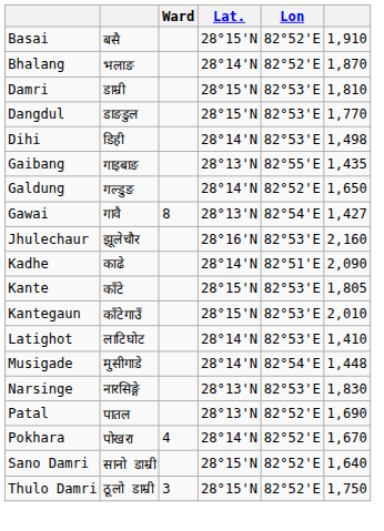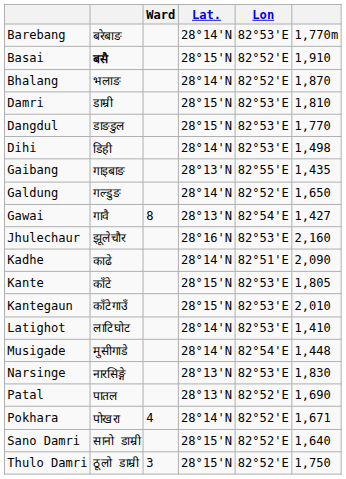 <table class="wikitable">
 <tr>
 <th></th>
 <th></th>
 <th>Ward</th>
 <th><a href='#'>Lat.</a></th>
 <th><a href='#'>Lon</a></th>
 <th></th>
 </tr>
 <tr>
+<td>Barebang</td>
+<td>बरेबाङ</td>
+<td></td>
+<td>28°14'N</td>
+<td>82°53'E</td>
+<td>1,770m</td>
+</tr>
+<tr>
 <td>Basai</td>
-<td>बसै</td>
+<td><strong>बसै</strong></td>
 <td></td>
 <td>28°15'N</td>
 <td>82°52'E</td>
 <td>1,910</td>
 </tr>
 <tr>
 <td>Bhalang</td>
 <td>भलाङ</td>
 <td></td>
 <td>28°14'N</td>
 <td>82°52'E</td>
 <td>1,870</td>
 </tr>
 <tr>
 <td>Damri</td>
 <td>डाम्री</td>
 <td></td>
 <td>28°15'N</td>
 <td>82°53'E</td>
 <td>1,810</td>
 </tr>
 <tr>
 <td>Dangdul</td>
 <td>डाङडुल</td>
 <td></td>
 <td>28°15'N</td>
 <td>82°53'E</td>
 <td>1,770</td>
 </tr>
 <tr>
 <td>Dihi</td>
 <td>डिही</td>
 <td></td>
 <td>28°14'N</td>
 <td>82°53'E</td>
 <td>1,498</td>
 </tr>
 <tr>
 <td>Gaibang</td>
 <td>गाइबाङ</td>
 <td></td>
 <td>28°13'N</td>
 <td>82°55'E</td>
 <td>1,435</td>
 </tr>
 <tr>
 <td>Galdung</td>
 <td>गल्डुङ</td>
 <td></td>
 <td>28°14'N</td>
 <td>82°52'E</td>
 <td>1,650</td>
 </tr>
 <tr>
 <td>Gawai</td>
 <td>गावै</td>
 <td>8</td>
 <td>28°13'N</td>
 <td>82°54'E</td>
 <td>1,427</td>
 </tr>
 <tr>
 <td>Jhulechaur</td>
 <td>झूलेचौर</td>
 <td></td>
 <td>28°16'N</td>
 <td>82°53'E</td>
 <td>2,160</td>
 </tr>
 <tr>
 <td>Kadhe</td>
 <td>काढे</td>
 <td></td>
 <td>28°14'N</td>
 <td>82°51'E</td>
 <td>2,090</td>
 </tr>
 <tr>
 <td>Kante</td>
 <td>काँटे</td>
 <td></td>
 <td>28°15'N</td>
 <td>82°53'E</td>
 <td>1,805</td>
 </tr>
 <tr>
 <td>Kantegaun</td>
 <td>काँटेगाउँ</td>
 <td></td>
 <td>28°15'N</td>
 <td>82°53'E</td>
 <td>2,010</td>
 </tr>
 <tr>
 <td>Latighot</td>
 <td>लाटिघोट</td>
 <td></td>
 <td>28°14'N</td>
 <td>82°53'E</td>
 <td>1,410</td>
 </tr>
 <tr>
 <td>Musigade</td>
 <td>मुसीगाडे</td>
 <td></td>
 <td>28°14'N</td>
 <td>82°54'E</td>
 <td>1,448</td>
 </tr>
 <tr>
 <td>Narsinge</td>
 <td>नारसिङ्गे</td>
 <td></td>
 <td>28°13'N</td>
 <td>82°53'E</td>
 <td>1,830</td>
 </tr>
 <tr>
 <td>Patal</td>
 <td>पातल</td>
 <td></td>
 <td>28°13'N</td>
 <td>82°52'E</td>
 <td>1,690</td>
 </tr>
 <tr>
 <td>Pokhara</td>
 <td>पोखरा</td>
 <td>4</td>
 <td>28°14'N</td>
 <td>82°52'E</td>
-<td>1,670</td>
+<td>1,671</td>
 </tr>
 <tr>
 <td>Sano Damri</td>
 <td>सानो डाम्री</td>
 <td></td>
 <td>28°15'N</td>
 <td>82°52'E</td>
 <td>1,640</td>
 </tr>
 <tr>
 <td>Thulo Damri</td>
 <td>ठूलो डाम्री</td>
 <td>3</td>
 <td>28°15'N</td>
 <td>82°52'E</td>
 <td>1,750</td>
 </tr>
 </table>
